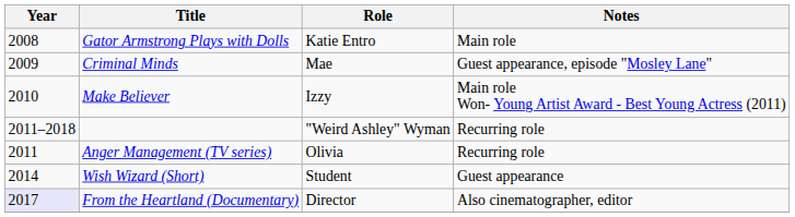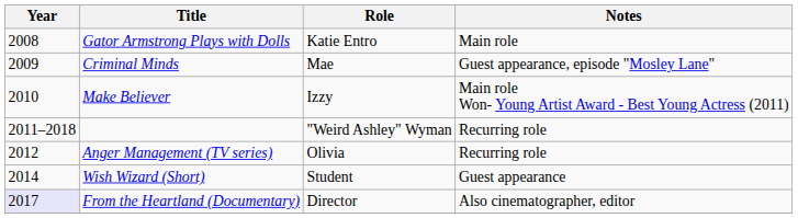 <table class="wikitable sortable">
 <tr>
 <th>Year</th>
 <th>Title</th>
 <th>Role</th>
 <th class="unsortable">Notes</th>
 </tr>
 <tr>
 <td>2008</td>
 <td><em><a href='#'>Gator Armstrong Plays with Dolls</a></em></td>
 <td>Katie Entro</td>
 <td>Main role</td>
 </tr>
 <tr>
 <td>2009</td>
 <td><em><a href='#'>Criminal Minds</a></em></td>
 <td>Mae</td>
 <td>Guest appearance, episode "<a href='#'>Mosley Lane</a>"</td>
 </tr>
 <tr>
 <td>2010</td>
 <td><em><a href='#'>Make Believer</a></em></td>
 <td>Izzy</td>
 <td>Main role<br>Won- <a href='#'>Young Artist Award - Best Young Actress</a> (2011)</td>
 </tr>
 <tr>
 <td>2011–2018</td>
 <td><em></em></td>
 <td>"Weird Ashley" Wyman</td>
 <td>Recurring role</td>
 </tr>
 <tr>
-<td>2011</td>
+<td>2012</td>
 <td><em><a href='#'>Anger Management (TV series)</a></em></td>
 <td>Olivia</td>
 <td>Recurring role</td>
 </tr>
 <tr>
 <td>2014</td>
 <td><em><a href='#'>Wish Wizard (Short)</a></em></td>
 <td>Student</td>
 <td>Guest appearance</td>
 </tr>
 <tr>
 <td style="background: lavender;">2017</td>
 <td><em><a href='#'>From the Heartland (Documentary)</a></em></td>
 <td>Director</td>
 <td>Also cinematographer, editor</td>
 </tr>
 <tr>
 </tr>
 </table>
